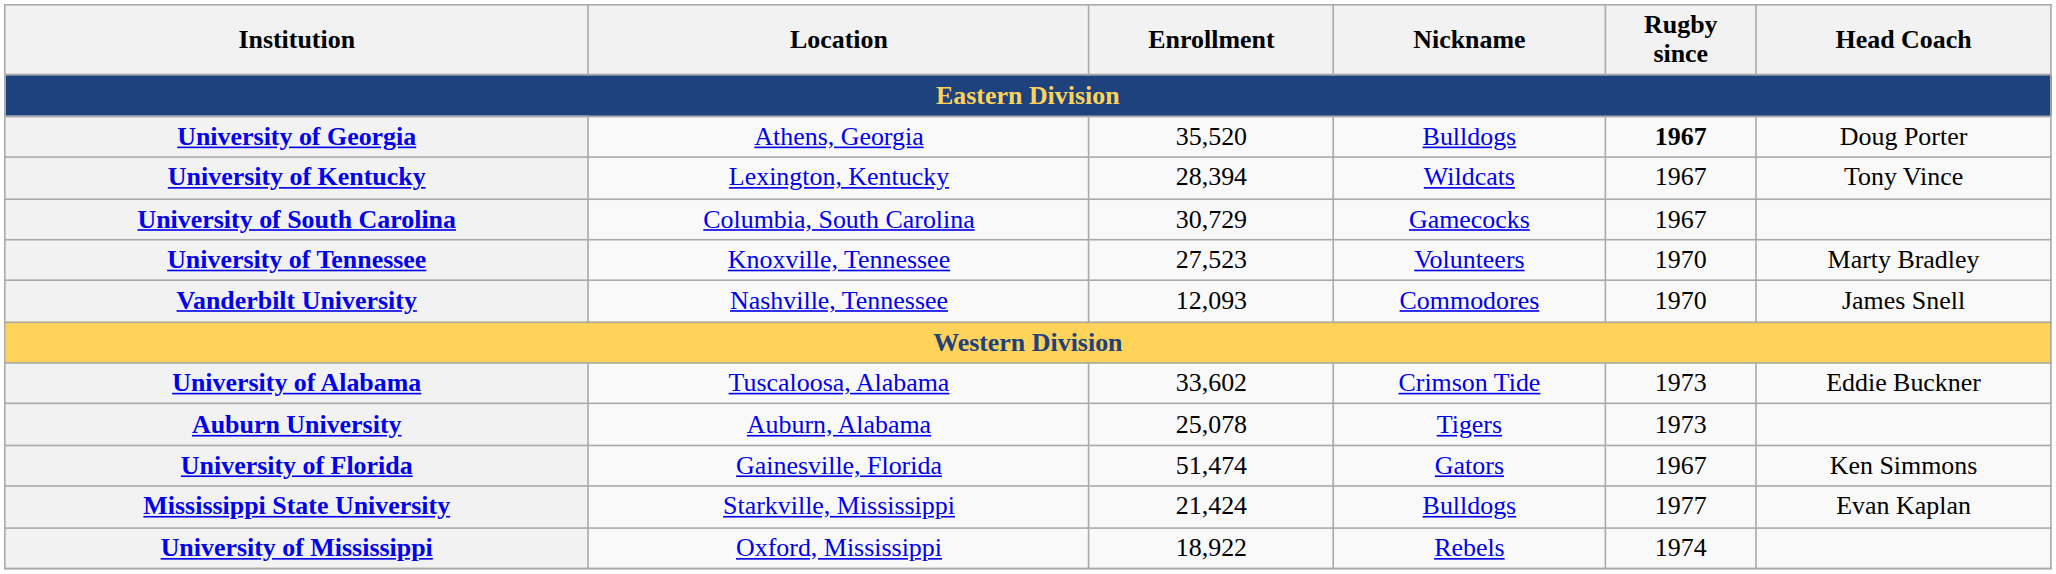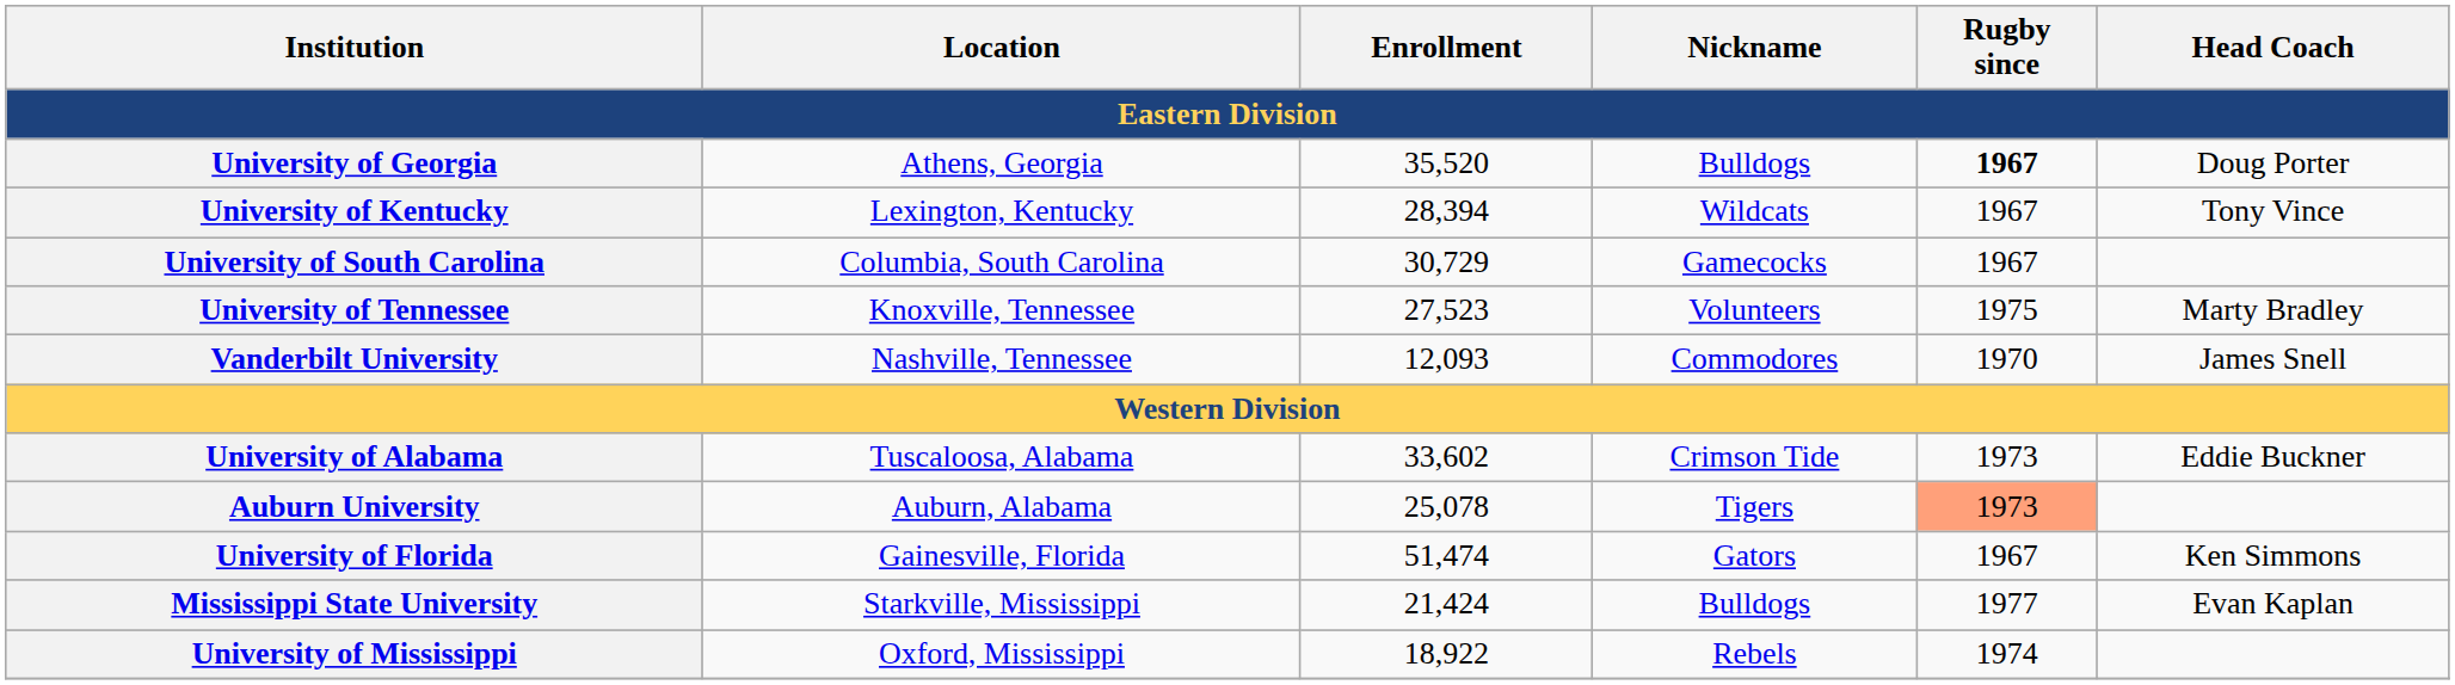 <table class="wikitable sortable"  style="text-align:center; width:100%;">
 <tr>
 <th>Institution</th>
 <th>Location</th>
 <th>Enrollment</th>
 <th>Nickname</th>
 <th>Rugby<br>since</th>
 <th>Head Coach</th>
 </tr>
 <tr>
 <td colspan="9" style="color:#ffd35a; background:#1d427d;"><strong>Eastern Division</strong></td>
 </tr>
 <tr>
 <th><a href='#'>University of Georgia</a></th>
 <td><a href='#'>Athens, Georgia</a></td>
 <td>35,520</td>
 <td><a href='#'>Bulldogs</a></td>
 <td><strong>1967</strong></td>
 <td>Doug Porter</td>
 </tr>
 <tr>
 <th><a href='#'>University of Kentucky</a></th>
 <td><a href='#'>Lexington, Kentucky</a></td>
 <td>28,394</td>
 <td><a href='#'>Wildcats</a></td>
 <td>1967</td>
 <td>Tony Vince</td>
 </tr>
 <tr>
 <th><a href='#'>University of South Carolina</a></th>
 <td><a href='#'>Columbia, South Carolina</a></td>
 <td>30,729</td>
 <td><a href='#'>Gamecocks</a></td>
 <td>1967</td>
 <td></td>
 </tr>
 <tr>
 <th><a href='#'>University of Tennessee</a></th>
 <td><a href='#'>Knoxville, Tennessee</a></td>
 <td>27,523</td>
 <td><a href='#'>Volunteers</a></td>
-<td>1970</td>
+<td>1975</td>
 <td>Marty Bradley</td>
 </tr>
 <tr>
 <th><a href='#'>Vanderbilt University</a></th>
 <td><a href='#'>Nashville, Tennessee</a></td>
 <td>12,093</td>
 <td><a href='#'>Commodores</a></td>
 <td>1970</td>
 <td>James Snell</td>
 </tr>
 <tr>
 <td colspan="9" style="color:#1d427d; background:#ffd35a;"><strong>Western Division</strong></td>
 </tr>
 <tr>
 <th><a href='#'>University of Alabama</a></th>
 <td><a href='#'>Tuscaloosa, Alabama</a></td>
 <td>33,602</td>
 <td><a href='#'>Crimson Tide</a></td>
 <td>1973</td>
 <td>Eddie Buckner</td>
 </tr>
 <tr>
 <th><a href='#'>Auburn University</a></th>
 <td><a href='#'>Auburn, Alabama</a></td>
 <td>25,078</td>
 <td><a href='#'>Tigers</a></td>
-<td>1973</td>
+<td style="background: lightsalmon;">1973</td>
 <td></td>
 </tr>
 <tr>
 <th><a href='#'>University of Florida</a></th>
 <td><a href='#'>Gainesville, Florida</a></td>
 <td>51,474</td>
 <td><a href='#'>Gators</a></td>
 <td>1967</td>
 <td>Ken Simmons</td>
 </tr>
 <tr>
 <th><a href='#'>Mississippi State University</a></th>
 <td><a href='#'>Starkville, Mississippi</a></td>
 <td>21,424</td>
 <td><a href='#'>Bulldogs</a></td>
 <td>1977</td>
 <td>Evan Kaplan</td>
 </tr>
 <tr>
 <th><a href='#'>University of Mississippi</a></th>
 <td><a href='#'>Oxford, Mississippi</a></td>
 <td>18,922</td>
 <td><a href='#'>Rebels</a></td>
 <td>1974</td>
 <td></td>
 </tr>
 <tr>
 </tr>
 </table>
